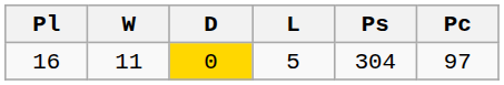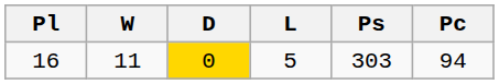 <table class="wikitable" style="text-align:center">
 <tr>
 <th width=40px>Pl</th>
 <th width=40px>W</th>
 <th width=40px>D</th>
 <th width=40px>L</th>
 <th width=40px>Ps</th>
 <th width=40px>Pc</th>
 </tr>
 <tr>
 <td>16</td>
 <td>11</td>
 <td style="background: gold;">0</td>
 <td>5</td>
-<td>304</td>
-<td>97</td>
+<td>303</td>
+<td>94</td>
 </tr>
 </table>
